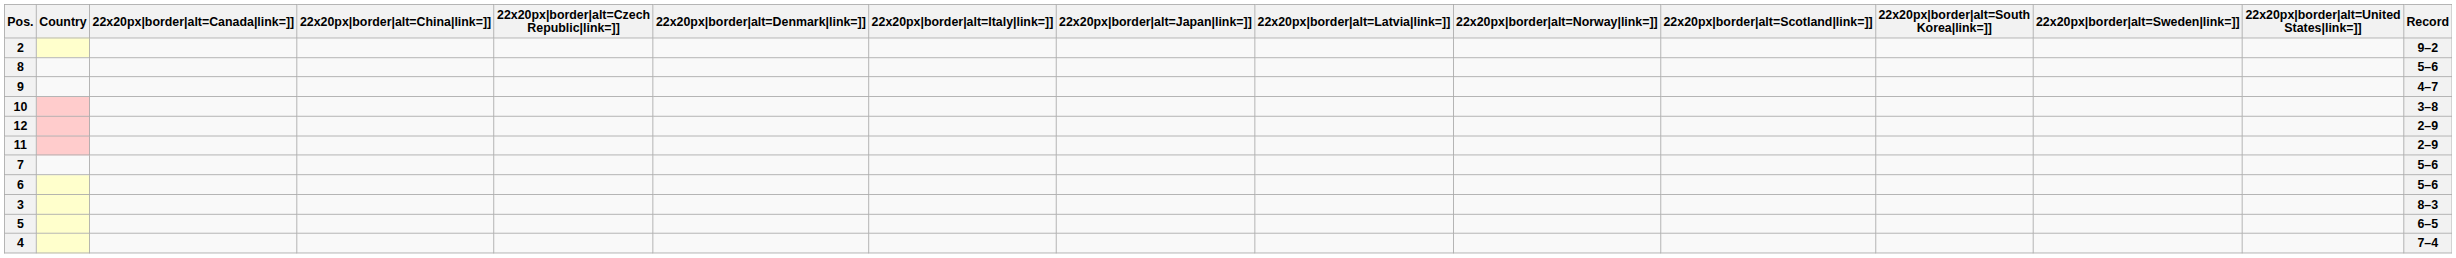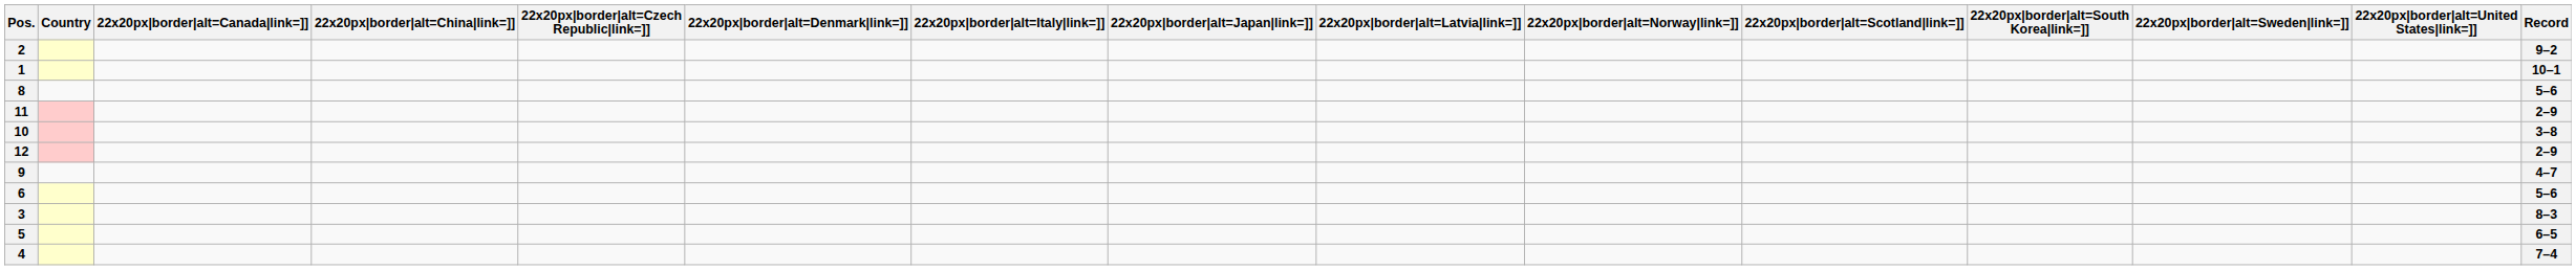 <table class="wikitable sortable nowrap" style="text-align:center; font-size:0.9em">
 <tr>
 <th>Pos.</th>
 <th>Country</th>
 <th [[Image:>22x20px|border|alt=Canada|link=]]</th>
 <th [[Image:>22x20px|border|alt=China|link=]]</th>
 <th [[Image:>22x20px|border|alt=Czech Republic|link=]]</th>
 <th [[Image:>22x20px|border|alt=Denmark|link=]]</th>
 <th [[Image:>22x20px|border|alt=Italy|link=]]</th>
 <th [[Image:>22x20px|border|alt=Japan|link=]]</th>
 <th [[Image:>22x20px|border|alt=Latvia|link=]]</th>
 <th [[Image:>22x20px|border|alt=Norway|link=]]</th>
 <th [[Image:>22x20px|border|alt=Scotland|link=]]</th>
 <th [[Image:>22x20px|border|alt=South Korea|link=]]</th>
 <th [[Image:>22x20px|border|alt=Sweden|link=]]</th>
 <th [[Image:>22x20px|border|alt=United States|link=]]</th>
 <th>Record</th>
 </tr>
 <tr>
 <th>2</th>
 <td style="text-align:left; background:#ffffcc;"></td>
 <td></td>
 <td></td>
 <td></td>
 <td></td>
 <td></td>
 <td></td>
 <td></td>
 <td></td>
 <td></td>
 <td></td>
 <td></td>
 <td></td>
 <th>9–2</th>
 </tr>
 <tr>
+<th>1</th>
+<td style="text-align:left; background:#ffffcc;"></td>
+<td></td>
+<td></td>
+<td></td>
+<td></td>
+<td></td>
+<td></td>
+<td></td>
+<td></td>
+<td></td>
+<td></td>
+<td></td>
+<td></td>
+<th>10–1</th>
+</tr>
+<tr>
 <th>8</th>
 <td style="text-align:left;"></td>
 <td></td>
 <td></td>
 <td></td>
 <td></td>
 <td></td>
 <td></td>
 <td></td>
 <td></td>
 <td></td>
 <td></td>
 <td></td>
 <td></td>
 <th>5–6</th>
 </tr>
 <tr>
-<th>9</th>
-<td style="text-align:left;"></td>
+<th>11</th>
+<td style="text-align:left; background:#ffcccc;"></td>
 <td></td>
 <td></td>
 <td></td>
 <td></td>
 <td></td>
 <td></td>
 <td></td>
 <td></td>
 <td></td>
 <td></td>
 <td></td>
 <td></td>
-<th>4–7</th>
+<th>2–9</th>
 </tr>
 <tr>
 <th>10</th>
 <td style="text-align:left; background:#ffcccc;"></td>
 <td></td>
 <td></td>
 <td></td>
 <td></td>
 <td></td>
 <td></td>
 <td></td>
 <td></td>
 <td></td>
 <td></td>
 <td></td>
 <td></td>
 <th>3–8</th>
 </tr>
 <tr>
 <th>12</th>
 <td style="text-align:left; background:#ffcccc;"></td>
 <td></td>
 <td></td>
 <td></td>
 <td></td>
 <td></td>
 <td></td>
 <td></td>
 <td></td>
 <td></td>
 <td></td>
 <td></td>
 <td></td>
 <th>2–9</th>
 </tr>
 <tr>
-<th>11</th>
-<td style="text-align:left; background:#ffcccc;"></td>
-<td></td>
-<td></td>
-<td></td>
-<td></td>
-<td></td>
-<td></td>
-<td></td>
-<td></td>
-<td></td>
-<td></td>
-<td></td>
-<td></td>
-<th>2–9</th>
-</tr>
-<tr>
-<th>7</th>
+<th>9</th>
 <td style="text-align:left;"></td>
 <td></td>
 <td></td>
 <td></td>
 <td></td>
 <td></td>
 <td></td>
 <td></td>
 <td></td>
 <td></td>
 <td></td>
 <td></td>
 <td></td>
-<th>5–6</th>
+<th>4–7</th>
 </tr>
 <tr>
 <th>6</th>
 <td style="text-align:left; background:#ffffcc;"></td>
 <td></td>
 <td></td>
 <td></td>
 <td></td>
 <td></td>
 <td></td>
 <td></td>
 <td></td>
 <td></td>
 <td></td>
 <td></td>
 <td></td>
 <th>5–6</th>
 </tr>
 <tr>
 <th>3</th>
 <td style="text-align:left; background:#ffffcc;"></td>
 <td></td>
 <td></td>
 <td></td>
 <td></td>
 <td></td>
 <td></td>
 <td></td>
 <td></td>
 <td></td>
 <td></td>
 <td></td>
 <td></td>
 <th>8–3</th>
 </tr>
 <tr>
 <th>5</th>
 <td style="text-align:left; background:#ffffcc;"></td>
 <td></td>
 <td></td>
 <td></td>
 <td></td>
 <td></td>
 <td></td>
 <td></td>
 <td></td>
 <td></td>
 <td></td>
 <td></td>
 <td></td>
 <th>6–5</th>
 </tr>
 <tr>
 <th>4</th>
 <td style="text-align:left; background:#ffffcc;"></td>
 <td></td>
 <td></td>
 <td></td>
 <td></td>
 <td></td>
 <td></td>
 <td></td>
 <td></td>
 <td></td>
 <td></td>
 <td></td>
 <td></td>
 <th>7–4</th>
 </tr>
 </table>
